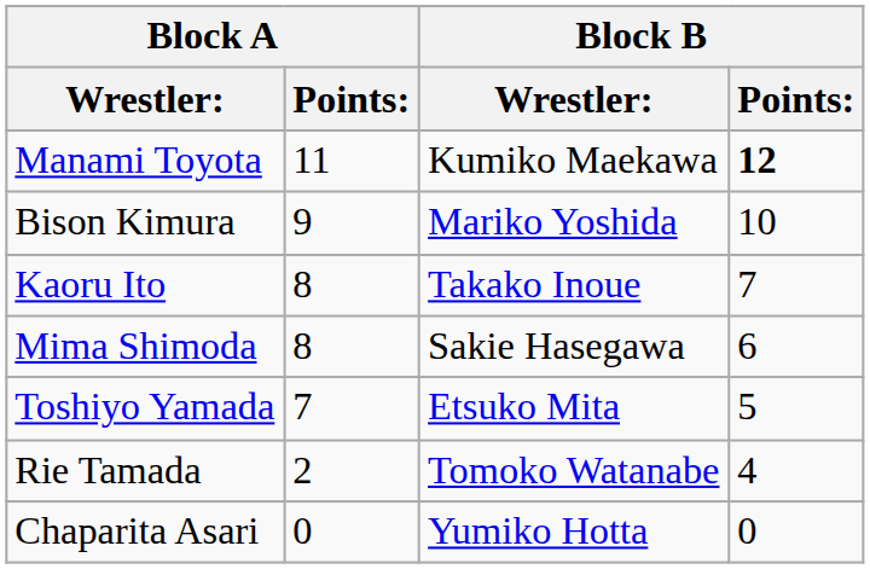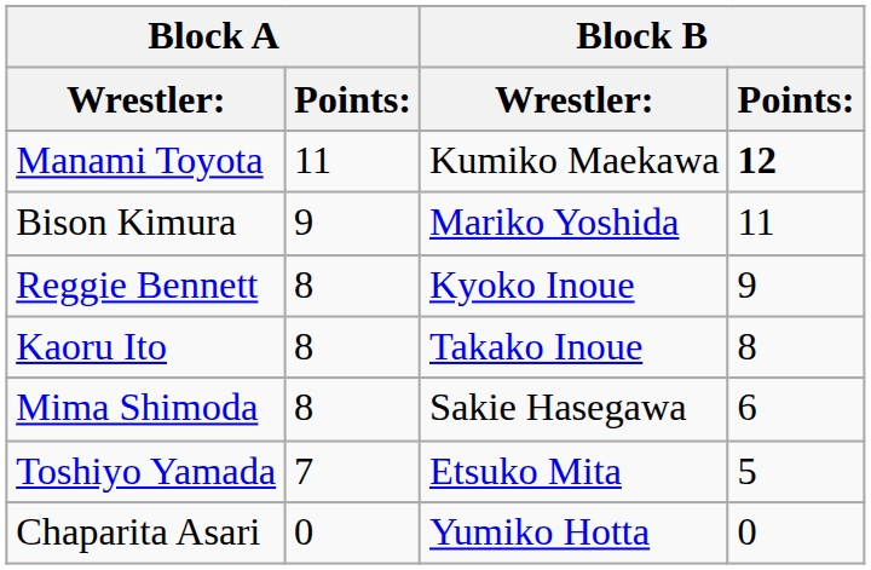 <table class="wikitable" style="margin: 1em auto 1em auto">
 <tr>
 <th colspan=2>Block A</th>
 <th colspan=2>Block B</th>
 </tr>
 <tr>
 <th>Wrestler:</th>
 <th>Points:</th>
 <th>Wrestler:</th>
 <th>Points:</th>
 </tr>
 <tr>
 <td><a href='#'>Manami Toyota</a></td>
 <td>11</td>
 <td>Kumiko Maekawa</td>
 <td><strong>12</strong></td>
 </tr>
 <tr>
 <td>Bison Kimura</td>
 <td>9</td>
 <td><a href='#'>Mariko Yoshida</a></td>
-<td>10</td>
+<td>11</td>
+</tr>
+<tr>
+<td><a href='#'>Reggie Bennett</a></td>
+<td>8</td>
+<td><a href='#'>Kyoko Inoue</a></td>
+<td>9</td>
 </tr>
 <tr>
 <td><a href='#'>Kaoru Ito</a></td>
 <td>8</td>
 <td><a href='#'>Takako Inoue</a></td>
-<td>7</td>
+<td>8</td>
 </tr>
 <tr>
 <td><a href='#'>Mima Shimoda</a></td>
 <td>8</td>
 <td>Sakie Hasegawa</td>
 <td>6</td>
 </tr>
 <tr>
 <td><a href='#'>Toshiyo Yamada</a></td>
 <td>7</td>
 <td><a href='#'>Etsuko Mita</a></td>
 <td>5</td>
 </tr>
 <tr>
-<td>Rie Tamada</td>
-<td>2</td>
-<td><a href='#'>Tomoko Watanabe</a></td>
-<td>4</td>
-</tr>
-<tr>
 <td>Chaparita Asari</td>
 <td>0</td>
 <td><a href='#'>Yumiko Hotta</a></td>
 <td>0</td>
 </tr>
 </table>
